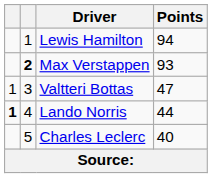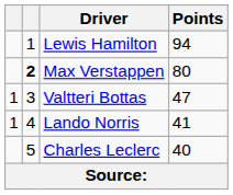 <table class="wikitable" style="font-size: 85%;">
 <tr>
 <th scope="col"></th>
 <th scope="col"></th>
 <th scope="col">Driver</th>
 <th scope="col">Points</th>
 </tr>
 <tr>
 <td align="left"></td>
 <td align="center">1</td>
 <td> <a href='#'>Lewis Hamilton</a></td>
 <td align="left">94</td>
 </tr>
 <tr>
 <td align="left"></td>
 <td align="center"><strong>2</strong></td>
 <td> <a href='#'>Max Verstappen</a></td>
-<td align="left">93</td>
+<td align="left">80</td>
 </tr>
 <tr>
 <td align="left"> 1</td>
 <td align="center">3</td>
 <td> <a href='#'>Valtteri Bottas</a></td>
 <td align="left">47</td>
 </tr>
 <tr>
-<td align="left"><strong> 1</strong></td>
+<td align="left"> 1</td>
 <td align="center">4</td>
 <td> <a href='#'>Lando Norris</a></td>
-<td align="left">44</td>
+<td align="left">41</td>
 </tr>
 <tr>
 <td align="left"></td>
 <td align="center">5</td>
 <td> <a href='#'>Charles Leclerc</a></td>
 <td align="left">40</td>
 </tr>
 <tr>
 <th colspan=4>Source:</th>
 </tr>
 </table>
